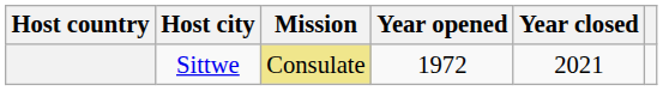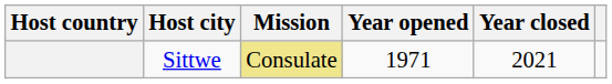 <table class="wikitable plainrowheaders" style="text-align:center;">
 <tr>
 <th scope="col">Host country</th>
 <th scope="col">Host city</th>
 <th scope="col">Mission</th>
 <th scope="col">Year opened</th>
 <th scope="col">Year closed</th>
 <th scope="col"></th>
 </tr>
 <tr>
 <th scope="row"></th>
 <td><a href='#'>Sittwe</a></td>
 <td style="background: khaki;">Consulate</td>
-<td>1972</td>
+<td>1971</td>
 <td>2021</td>
 <td></td>
 </tr>
 </table>
